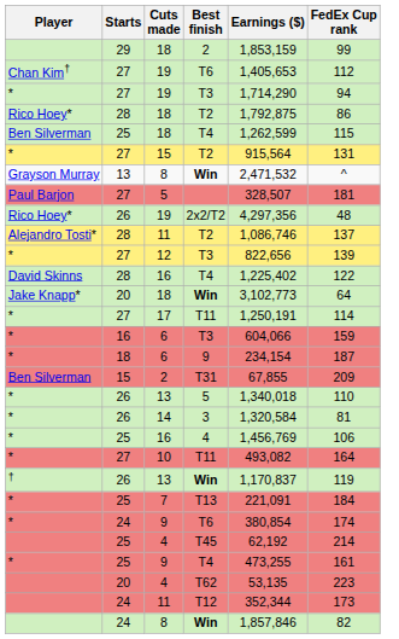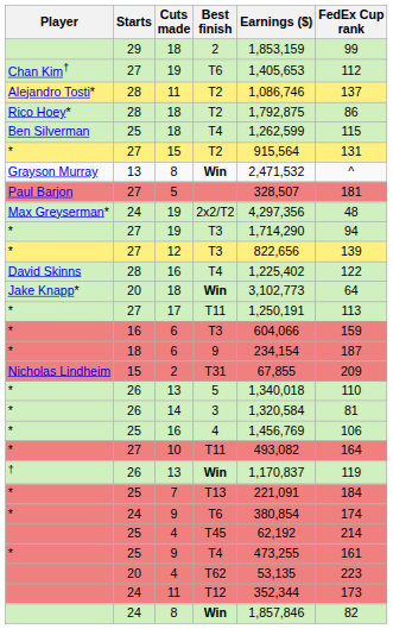 <table class="wikitable sortable" style="text-align:center">
 <tr>
 <th>Player</th>
 <th>Starts</th>
 <th>Cuts<br>made</th>
 <th data-sort-type="number">Best<br>finish</th>
 <th>Earnings ($)</th>
 <th>FedEx Cup<br>rank</th>
 </tr>
 <tr style="background:#D0F0C0;">
 <td align="left"> </td>
 <td>29</td>
 <td>18</td>
 <td>2</td>
 <td>1,853,159</td>
 <td>99</td>
 </tr>
 <tr style="background:#D0F0C0;">
 <td align="left"> <a href='#'>Chan Kim</a><sup>†</sup></td>
 <td>27</td>
 <td>19</td>
 <td>T6</td>
 <td>1,405,653</td>
 <td>112</td>
 </tr>
-<tr style="background:#D0F0C0;">
-<td align="left"> *</td>
-<td>27</td>
-<td>19</td>
-<td>T3</td>
-<td>1,714,290</td>
-<td>94</td>
+<tr style="background:#FFF080;">
+<td align="left"> <a href='#'>Alejandro Tosti</a>*</td>
+<td>28</td>
+<td>11</td>
+<td>T2</td>
+<td>1,086,746</td>
+<td>137</td>
 </tr>
 <tr style="background:#D0F0C0;">
 <td align="left"> <a href='#'>Rico Hoey</a>*</td>
 <td>28</td>
 <td>18</td>
 <td>T2</td>
 <td>1,792,875</td>
 <td>86</td>
 </tr>
 <tr style="background:#D0F0C0;">
 <td align="left"> <a href='#'>Ben Silverman</a></td>
 <td>25</td>
 <td>18</td>
 <td>T4</td>
 <td>1,262,599</td>
 <td>115</td>
 </tr>
 <tr style="background:#FFF080;">
 <td align="left"> *</td>
 <td>27</td>
 <td>15</td>
 <td>T2</td>
 <td>915,564</td>
 <td>131</td>
 </tr>
 <tr style="background:##D0F0C0;">
 <td align="left"> <a href='#'>Grayson Murray</a></td>
 <td>13</td>
 <td>8</td>
 <td><strong>Win</strong></td>
 <td>2,471,532</td>
 <td>^</td>
 </tr>
 <tr style="background:#F08080;">
 <td align="left"> <a href='#'>Paul Barjon</a></td>
 <td>27</td>
 <td>5</td>
 <td></td>
 <td>328,507</td>
 <td>181</td>
 </tr>
 <tr style="background:#D0F0C0;">
-<td align="left"> <a href='#'>Rico Hoey</a>*</td>
-<td>26</td>
+<td align="left"> <a href='#'>Max Greyserman</a>*</td>
+<td>24</td>
 <td>19</td>
 <td>2x2/T2</td>
 <td>4,297,356</td>
 <td>48</td>
 </tr>
-<tr style="background:#FFF080;">
-<td align="left"> <a href='#'>Alejandro Tosti</a>*</td>
-<td>28</td>
-<td>11</td>
-<td>T2</td>
-<td>1,086,746</td>
-<td>137</td>
+<tr style="background:#D0F0C0;">
+<td align="left"> *</td>
+<td>27</td>
+<td>19</td>
+<td>T3</td>
+<td>1,714,290</td>
+<td>94</td>
 </tr>
 <tr style="background:#FFF080;">
 <td align="left"> *</td>
 <td>27</td>
 <td>12</td>
 <td>T3</td>
 <td>822,656</td>
 <td>139</td>
 </tr>
 <tr style="background:#D0F0C0;">
 <td align="left"> <a href='#'>David Skinns</a></td>
 <td>28</td>
 <td>16</td>
 <td>T4</td>
 <td>1,225,402</td>
 <td>122</td>
 </tr>
 <tr style="background:#D0F0C0;">
 <td align="left"> <a href='#'>Jake Knapp</a>*</td>
 <td>20</td>
 <td>18</td>
 <td><strong>Win</strong></td>
 <td>3,102,773</td>
 <td>64</td>
 </tr>
 <tr style="background:#D0F0C0;">
 <td align="left"> *</td>
 <td>27</td>
 <td>17</td>
 <td>T11</td>
 <td>1,250,191</td>
-<td>114</td>
+<td>113</td>
 </tr>
 <tr style="background:#F08080;">
 <td align="left"> *</td>
 <td>16</td>
 <td>6</td>
 <td>T3</td>
 <td>604,066</td>
 <td>159</td>
 </tr>
 <tr style="background:#F08080;">
 <td align="left"> *</td>
 <td>18</td>
 <td>6</td>
 <td>9</td>
 <td>234,154</td>
 <td>187</td>
 </tr>
 <tr style="background:#F08080;">
-<td align="left"> <a href='#'>Ben Silverman</a></td>
+<td align="left"> <a href='#'>Nicholas Lindheim</a></td>
 <td>15</td>
 <td>2</td>
 <td>T31</td>
 <td>67,855</td>
 <td>209</td>
 </tr>
 <tr style="background:#D0F0C0;">
 <td align="left"> *</td>
 <td>26</td>
 <td>13</td>
 <td>5</td>
 <td>1,340,018</td>
 <td>110</td>
 </tr>
 <tr style="background:#D0F0C0;">
 <td align="left"> *</td>
 <td>26</td>
 <td>14</td>
 <td>3</td>
 <td>1,320,584</td>
 <td>81</td>
 </tr>
 <tr style="background:#D0F0C0;">
 <td align="left"> *</td>
 <td>25</td>
 <td>16</td>
 <td>4</td>
 <td>1,456,769</td>
 <td>106</td>
 </tr>
 <tr style="background:#F08080;">
 <td align="left"> *</td>
 <td>27</td>
 <td>10</td>
 <td>T11</td>
 <td>493,082</td>
 <td>164</td>
 </tr>
 <tr style="background:#D0F0C0;">
 <td align="left"> <sup>†</sup></td>
 <td>26</td>
 <td>13</td>
 <td><strong>Win</strong></td>
 <td>1,170,837</td>
 <td>119</td>
 </tr>
 <tr style="background:#F08080;">
 <td align="left"> *</td>
 <td>25</td>
 <td>7</td>
 <td>T13</td>
 <td>221,091</td>
 <td>184</td>
 </tr>
 <tr style="background:#F08080;">
 <td align="left"> *</td>
 <td>24</td>
 <td>9</td>
 <td>T6</td>
 <td>380,854</td>
 <td>174</td>
 </tr>
 <tr style="background:#F08080;">
 <td align="left"> </td>
 <td>25</td>
 <td>4</td>
 <td>T45</td>
 <td>62,192</td>
 <td>214</td>
 </tr>
 <tr style="background:#F08080;">
 <td align="left">*</td>
 <td>25</td>
 <td>9</td>
 <td>T4</td>
 <td>473,255</td>
 <td>161</td>
 </tr>
 <tr style="background:#F08080;">
 <td align="left"> </td>
 <td>20</td>
 <td>4</td>
 <td>T62</td>
 <td>53,135</td>
 <td>223</td>
 </tr>
 <tr style="background:#F08080;">
 <td align="left"> </td>
 <td>24</td>
 <td>11</td>
 <td>T12</td>
 <td>352,344</td>
 <td>173</td>
 </tr>
 <tr style="background:#D0F0C0;">
 <td align="left"> </td>
 <td>24</td>
 <td>8</td>
 <td><strong>Win</strong></td>
 <td>1,857,846</td>
 <td>82</td>
 </tr>
 </table>
